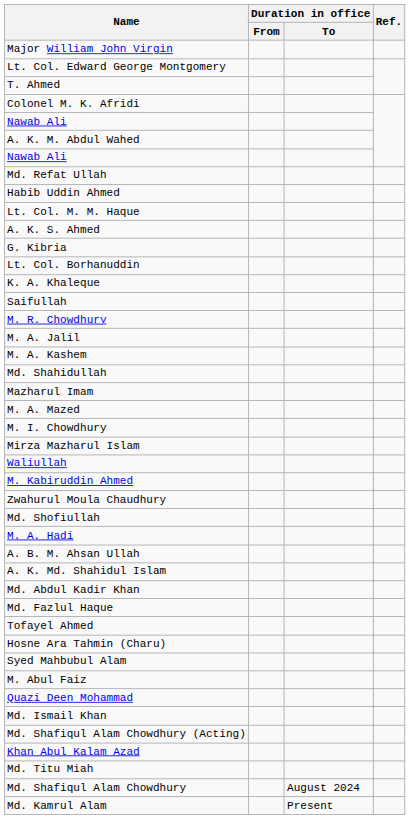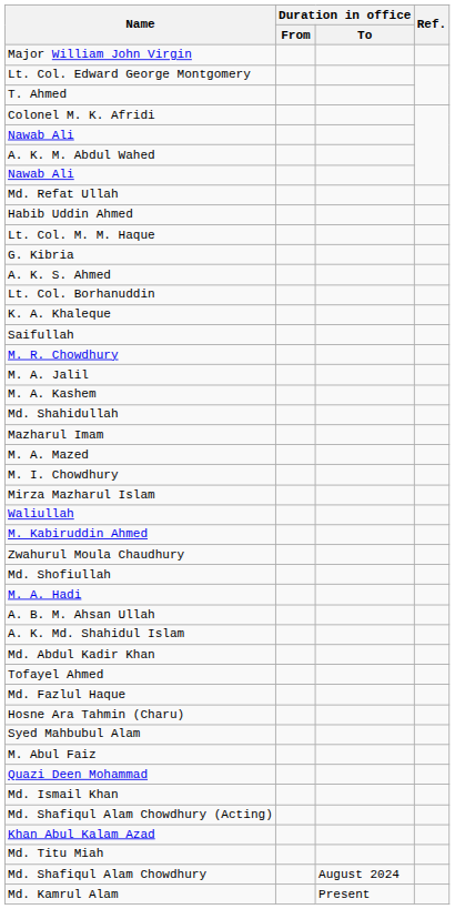 <table class="wikitable sortable static-row-numbers mw-collapsible" style="width:auto">
 <tr>
 <th rowspan="2">Name</th>
 <th colspan="2">Duration in office</th>
 <th rowspan="2">Ref.</th>
 </tr>
 <tr>
 <th>From</th>
 <th>To</th>
 </tr>
 <tr>
 <td>Major <a href='#'>William John Virgin</a></td>
 <td></td>
 <td></td>
 <td></td>
 </tr>
 <tr>
 <td>Lt. Col. Edward George Montgomery</td>
 <td></td>
 <td></td>
 <td rowspan="2"></td>
 </tr>
 <tr>
 <td>T. Ahmed</td>
 <td></td>
 <td></td>
 </tr>
 <tr>
 <td>Colonel M. K. Afridi</td>
 <td></td>
 <td></td>
 <td rowspan="4"></td>
 </tr>
 <tr>
 <td><a href='#'>Nawab Ali</a></td>
 <td></td>
 <td></td>
 </tr>
 <tr>
 <td>A. K. M. Abdul Wahed</td>
 <td></td>
 <td></td>
 </tr>
 <tr>
 <td><a href='#'>Nawab Ali</a></td>
 <td></td>
 <td></td>
 </tr>
 <tr>
 <td>Md. Refat Ullah</td>
 <td></td>
 <td></td>
 <td></td>
 </tr>
 <tr>
 <td>Habib Uddin Ahmed</td>
 <td></td>
 <td></td>
 <td></td>
 </tr>
 <tr>
 <td>Lt. Col. M. M. Haque</td>
 <td></td>
 <td></td>
 <td></td>
 </tr>
 <tr>
-<td>A. K. S. Ahmed</td>
+<td>G. Kibria</td>
 <td></td>
 <td></td>
 <td></td>
 </tr>
 <tr>
-<td>G. Kibria</td>
+<td>A. K. S. Ahmed</td>
 <td></td>
 <td></td>
 <td></td>
 </tr>
 <tr>
 <td>Lt. Col. Borhanuddin</td>
 <td></td>
 <td></td>
 <td></td>
 </tr>
 <tr>
 <td>K. A. Khaleque</td>
 <td></td>
 <td></td>
 <td></td>
 </tr>
 <tr>
 <td>Saifullah</td>
 <td></td>
 <td></td>
 <td></td>
 </tr>
 <tr>
 <td><a href='#'>M. R. Chowdhury</a></td>
 <td></td>
 <td></td>
 <td></td>
 </tr>
 <tr>
 <td>M. A. Jalil</td>
 <td></td>
 <td></td>
 <td></td>
 </tr>
 <tr>
 <td>M. A. Kashem</td>
 <td></td>
 <td></td>
 <td></td>
 </tr>
 <tr>
 <td>Md. Shahidullah</td>
 <td></td>
 <td></td>
 <td></td>
 </tr>
 <tr>
 <td>Mazharul Imam</td>
 <td></td>
 <td></td>
 <td></td>
 </tr>
 <tr>
 <td>M. A. Mazed</td>
 <td></td>
 <td></td>
 <td></td>
 </tr>
 <tr>
 <td>M. I. Chowdhury</td>
 <td></td>
 <td></td>
 <td></td>
 </tr>
 <tr>
 <td>Mirza Mazharul Islam</td>
 <td></td>
 <td></td>
 <td></td>
 </tr>
 <tr>
 <td><a href='#'>Waliullah</a></td>
 <td></td>
 <td></td>
 <td></td>
 </tr>
 <tr>
 <td><a href='#'>M. Kabiruddin Ahmed</a></td>
 <td></td>
 <td></td>
 <td></td>
 </tr>
 <tr>
 <td>Zwahurul Moula Chaudhury</td>
 <td></td>
 <td></td>
 <td></td>
 </tr>
 <tr>
 <td>Md. Shofiullah</td>
 <td></td>
 <td></td>
 <td></td>
 </tr>
 <tr>
 <td><a href='#'>M. A. Hadi</a></td>
 <td></td>
 <td></td>
 <td></td>
 </tr>
 <tr>
 <td>A. B. M. Ahsan Ullah</td>
 <td></td>
 <td></td>
 <td></td>
 </tr>
 <tr>
 <td>A. K. Md. Shahidul Islam</td>
 <td></td>
 <td></td>
 <td></td>
 </tr>
 <tr>
 <td>Md. Abdul Kadir Khan</td>
 <td></td>
 <td></td>
 <td></td>
 </tr>
 <tr>
-<td>Md. Fazlul Haque</td>
+<td>Tofayel Ahmed</td>
 <td></td>
 <td></td>
 <td></td>
 </tr>
 <tr>
-<td>Tofayel Ahmed</td>
+<td>Md. Fazlul Haque</td>
 <td></td>
 <td></td>
 <td></td>
 </tr>
 <tr>
 <td>Hosne Ara Tahmin (Charu)</td>
 <td></td>
 <td></td>
 <td></td>
 </tr>
 <tr>
 <td>Syed Mahbubul Alam</td>
 <td></td>
 <td></td>
 <td></td>
 </tr>
 <tr>
 <td>M. Abul Faiz</td>
 <td></td>
 <td></td>
 <td></td>
 </tr>
 <tr>
 <td><a href='#'>Quazi Deen Mohammad</a></td>
 <td></td>
 <td></td>
 <td></td>
 </tr>
 <tr>
 <td>Md. Ismail Khan</td>
 <td></td>
 <td></td>
 <td></td>
 </tr>
 <tr>
 <td>Md. Shafiqul Alam Chowdhury (Acting)</td>
 <td></td>
 <td></td>
 <td></td>
 </tr>
 <tr>
 <td><a href='#'>Khan Abul Kalam Azad</a></td>
 <td></td>
 <td></td>
 <td></td>
 </tr>
 <tr>
 <td>Md. Titu Miah</td>
 <td></td>
 <td></td>
 <td></td>
 </tr>
 <tr>
 <td>Md. Shafiqul Alam Chowdhury</td>
 <td></td>
 <td>August 2024</td>
 <td></td>
 </tr>
 <tr>
 <td>Md. Kamrul Alam</td>
 <td></td>
 <td>Present</td>
 <td></td>
 </tr>
 </table>
